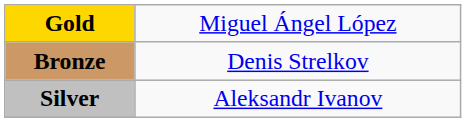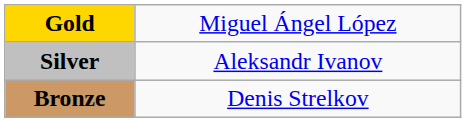 <table class="wikitable" style=" text-align:center; " width="35%">
 <tr>
 <td bgcolor="gold"><strong>Gold</strong></td>
 <td><a href='#'>Miguel Ángel López</a><br>  <small><em></em></small></td>
 </tr>
 <tr>
+<td bgcolor="silver"><strong>Silver</strong></td>
+<td><a href='#'>Aleksandr Ivanov</a><br>  <small><em></em></small></td>
+</tr>
+<tr>
 <td bgcolor="CC9966"><strong>Bronze</strong></td>
 <td><a href='#'>Denis Strelkov</a><br>  <small><em></em></small></td>
 </tr>
-<tr>
-<td bgcolor="silver"><strong>Silver</strong></td>
-<td><a href='#'>Aleksandr Ivanov</a><br>  <small><em></em></small></td>
-</tr>
 </table>
